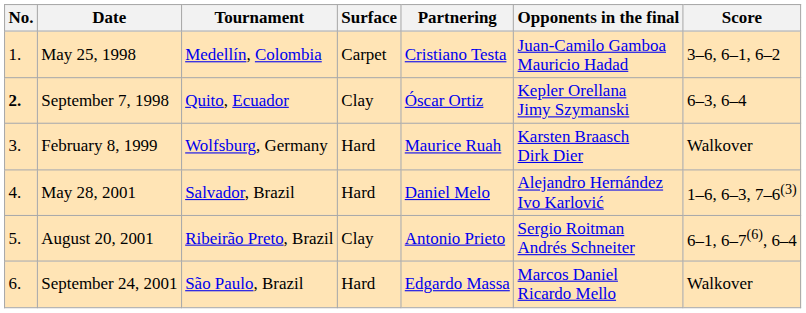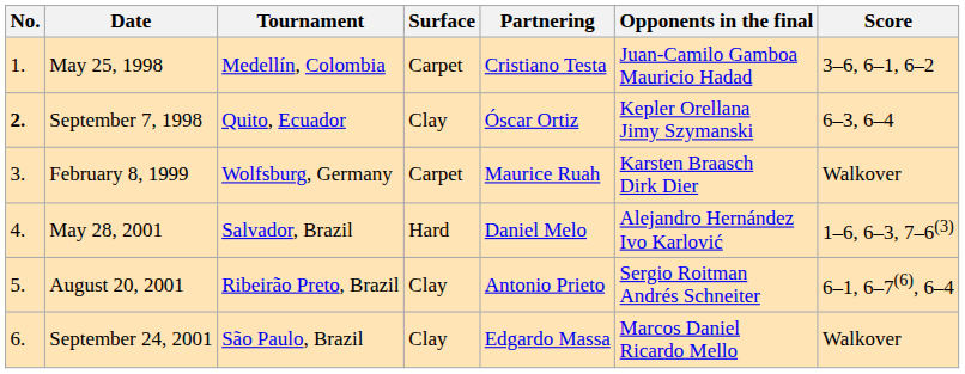 <table class="sortable wikitable">
 <tr>
 <th>No.</th>
 <th>Date</th>
 <th>Tournament</th>
 <th>Surface</th>
 <th>Partnering</th>
 <th>Opponents in the final</th>
 <th>Score</th>
 </tr>
 <tr bgcolor="moccasin">
 <td>1.</td>
 <td>May 25, 1998</td>
 <td><a href='#'>Medellín</a>, <a href='#'>Colombia</a></td>
 <td>Carpet</td>
 <td> <a href='#'>Cristiano Testa</a></td>
 <td> <a href='#'>Juan-Camilo Gamboa</a> <br>  <a href='#'>Mauricio Hadad</a></td>
 <td>3–6, 6–1, 6–2</td>
 </tr>
 <tr bgcolor="moccasin">
 <td><strong>2.</strong></td>
 <td>September 7, 1998</td>
 <td><a href='#'>Quito</a>, <a href='#'>Ecuador</a></td>
 <td>Clay</td>
 <td> <a href='#'>Óscar Ortiz</a></td>
 <td> <a href='#'>Kepler Orellana</a> <br>  <a href='#'>Jimy Szymanski</a></td>
 <td>6–3, 6–4</td>
 </tr>
 <tr bgcolor="moccasin">
 <td>3.</td>
 <td>February 8, 1999</td>
 <td><a href='#'>Wolfsburg</a>, Germany</td>
-<td>Hard</td>
+<td>Carpet</td>
 <td> <a href='#'>Maurice Ruah</a></td>
 <td> <a href='#'>Karsten Braasch</a> <br>  <a href='#'>Dirk Dier</a></td>
 <td>Walkover</td>
 </tr>
 <tr bgcolor="moccasin">
 <td>4.</td>
 <td>May 28, 2001</td>
 <td><a href='#'>Salvador</a>, Brazil</td>
 <td>Hard</td>
 <td> <a href='#'>Daniel Melo</a></td>
 <td> <a href='#'>Alejandro Hernández</a> <br>  <a href='#'>Ivo Karlović</a></td>
 <td>1–6, 6–3, 7–6<sup>(3)</sup></td>
 </tr>
 <tr bgcolor="moccasin">
 <td>5.</td>
 <td>August 20, 2001</td>
 <td><a href='#'>Ribeirão Preto</a>, Brazil</td>
 <td>Clay</td>
 <td> <a href='#'>Antonio Prieto</a></td>
 <td> <a href='#'>Sergio Roitman</a> <br>  <a href='#'>Andrés Schneiter</a></td>
 <td>6–1, 6–7<sup>(6)</sup>, 6–4</td>
 </tr>
 <tr bgcolor="moccasin">
 <td>6.</td>
 <td>September 24, 2001</td>
 <td><a href='#'>São Paulo</a>, Brazil</td>
-<td>Hard</td>
+<td>Clay</td>
 <td> <a href='#'>Edgardo Massa</a></td>
 <td> <a href='#'>Marcos Daniel</a> <br>  <a href='#'>Ricardo Mello</a></td>
 <td>Walkover</td>
 </tr>
 </table>
